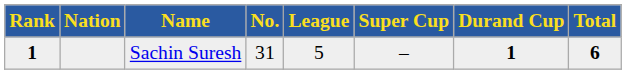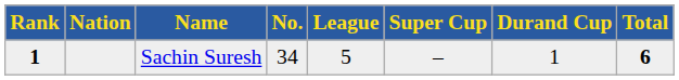 <table class="wikitable sortable" style="font-size: 95%; text-align: center;">
 <tr>
 <th style="background:#2A5AA1; color:#FADF20; text-align:center;">Rank</th>
 <th style="background:#2A5AA1; color:#FADF20; text-align:center;">Nation</th>
 <th style="background:#2A5AA1; color:#FADF20; text-align:center;">Name</th>
 <th style="background:#2A5AA1; color:#FADF20; text-align:center;">No.</th>
 <th style="background:#2A5AA1; color:#FADF20; text-align:center;">League</th>
 <th style="background:#2A5AA1; color:#FADF20; text-align:center;">Super Cup</th>
 <th style="background:#2A5AA1; color:#FADF20; text-align:center;">Durand Cup</th>
 <th style="background:#2A5AA1; color:#FADF20; text-align:center;">Total</th>
 </tr>
 <tr bgcolor="#EFEFEF">
 <td><strong>1</strong></td>
 <td></td>
 <td style="text-align:left;"><a href='#'>Sachin Suresh</a></td>
-<td>31</td>
+<td>34</td>
 <td>5</td>
 <td>–</td>
-<td><strong>1</strong></td>
+<td>1</td>
 <td><strong>6</strong></td>
 </tr>
 </table>
